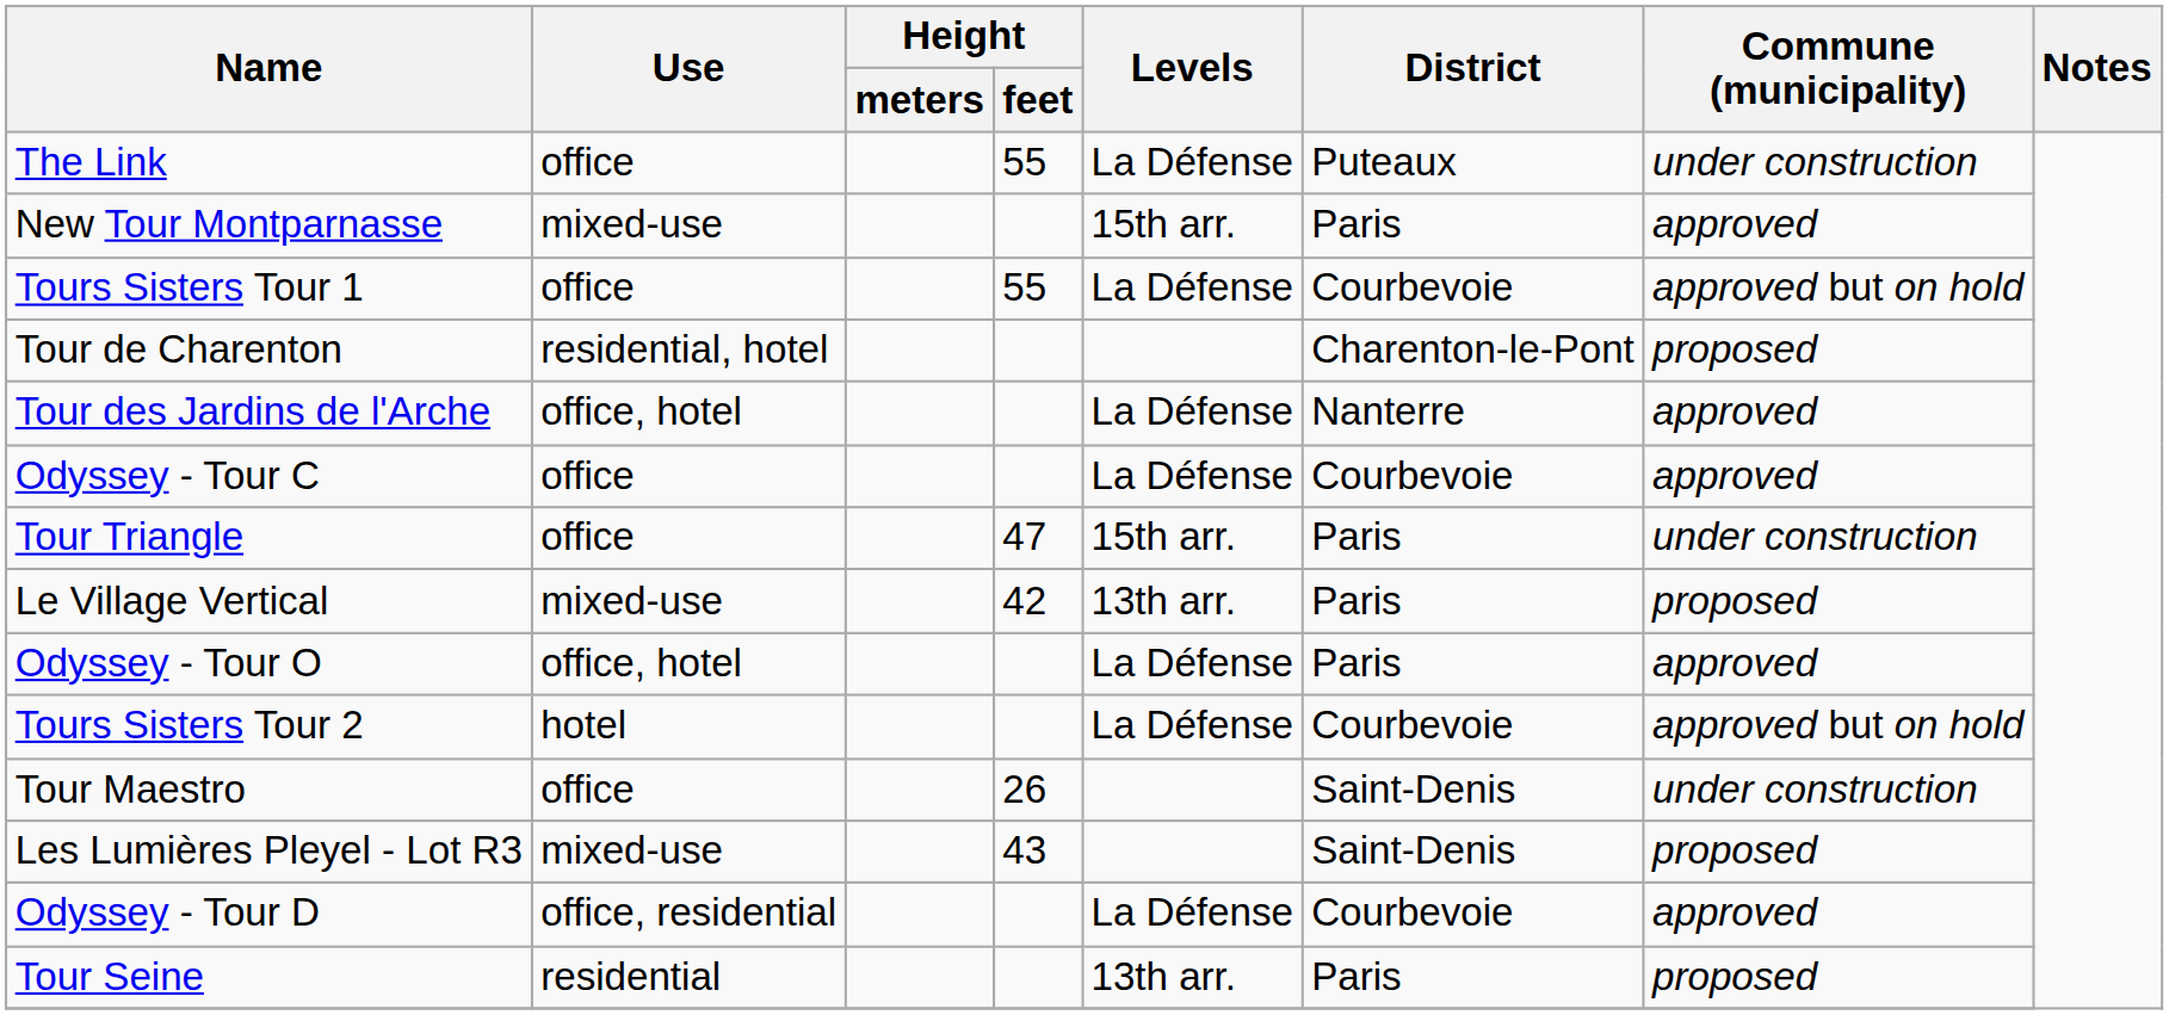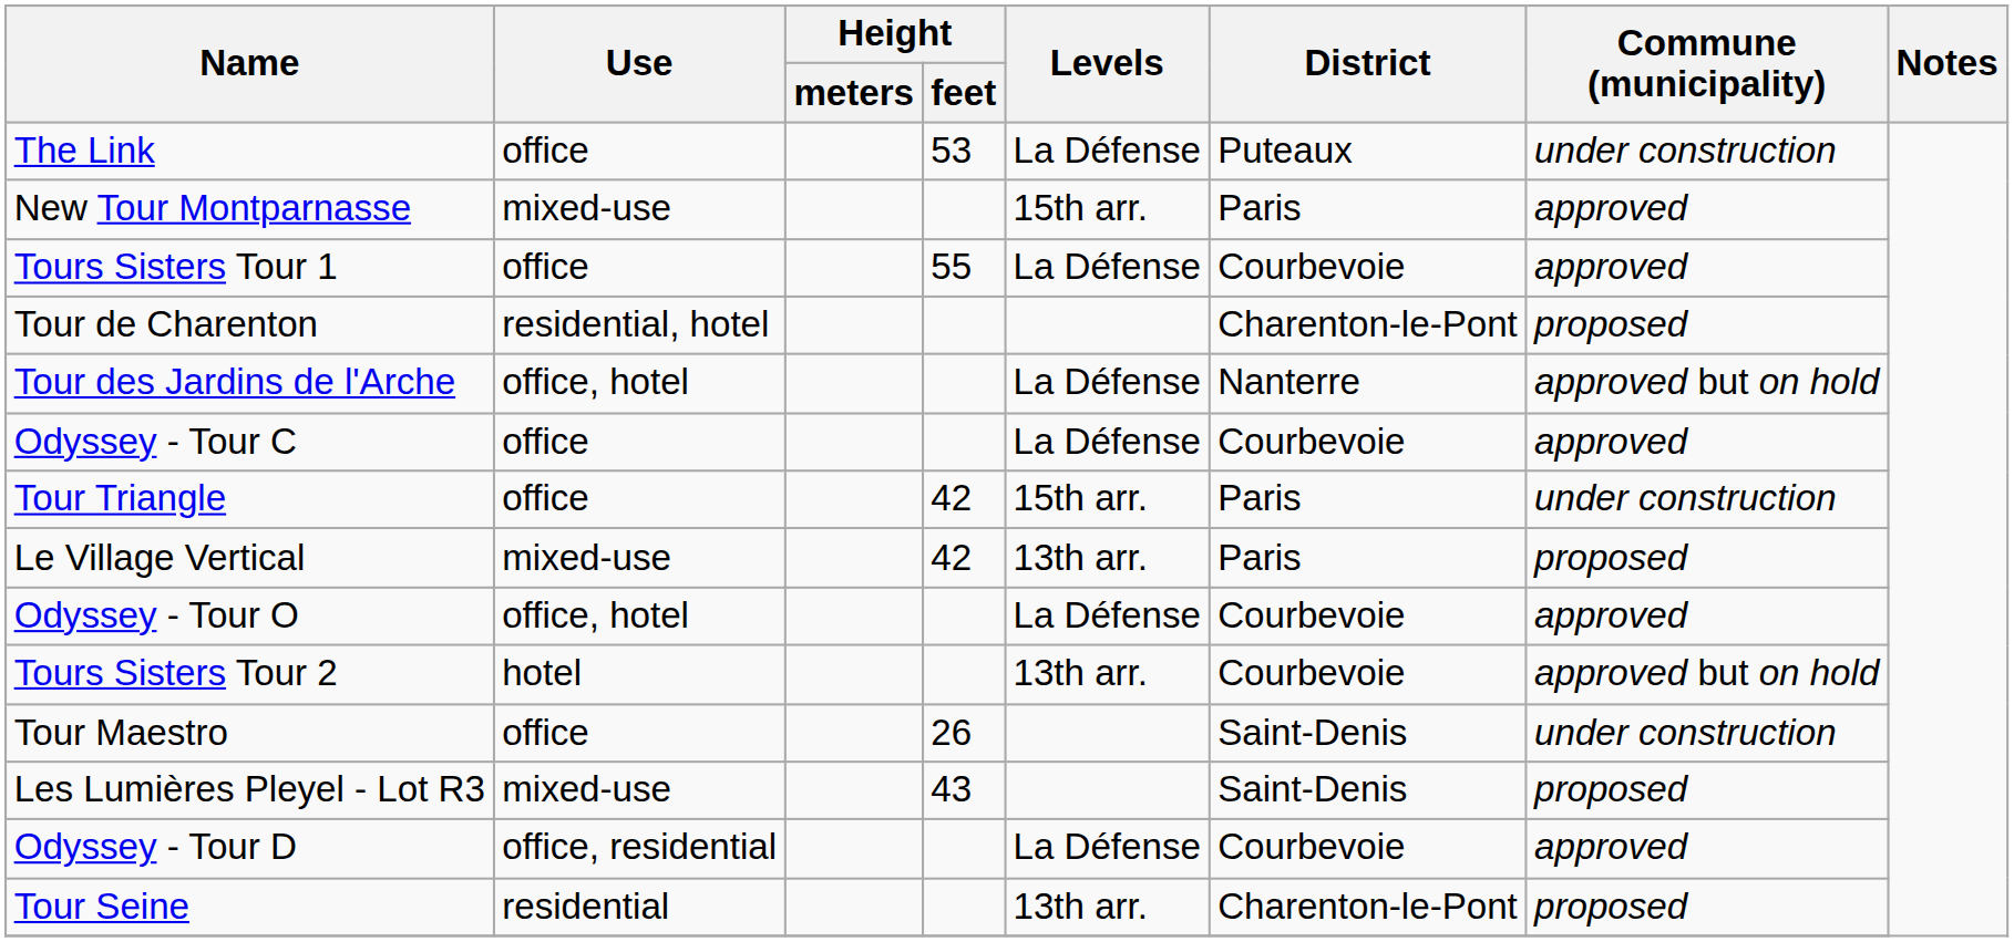 <table class="wikitable">
 <tr>
 <th rowspan="2">Name</th>
 <th rowspan="2">Use</th>
 <th colspan="2">Height</th>
 <th rowspan="2">Levels</th>
 <th rowspan="2">District</th>
 <th rowspan="2">Commune<br>(municipality)</th>
 <th rowspan="2">Notes</th>
 </tr>
 <tr>
 <th>meters</th>
 <th>feet</th>
 </tr>
 <tr>
 <td><a href='#'>The Link</a></td>
 <td>office</td>
 <td></td>
-<td>55</td>
+<td>53</td>
 <td>La Défense</td>
 <td>Puteaux</td>
 <td><em>under construction</em></td>
 </tr>
 <tr>
 <td>New <a href='#'>Tour Montparnasse</a></td>
 <td>mixed-use</td>
 <td></td>
 <td></td>
 <td>15th arr.</td>
 <td>Paris</td>
 <td><em>approved</em></td>
 </tr>
 <tr>
 <td><a href='#'>Tours Sisters</a> Tour 1</td>
 <td>office</td>
 <td></td>
 <td>55</td>
 <td>La Défense</td>
 <td>Courbevoie</td>
-<td><em>approved</em> but <em>on hold</em></td>
+<td><em>approved</em></td>
 </tr>
 <tr>
 <td>Tour de Charenton</td>
 <td>residential, hotel</td>
 <td></td>
 <td></td>
 <td></td>
 <td>Charenton-le-Pont</td>
 <td><em>proposed</em></td>
 </tr>
 <tr>
 <td><a href='#'>Tour des Jardins de l'Arche</a></td>
 <td>office, hotel</td>
 <td></td>
 <td></td>
 <td>La Défense</td>
 <td>Nanterre</td>
-<td><em>approved</em></td>
+<td><em>approved</em> but <em>on hold</em></td>
 </tr>
 <tr>
 <td><a href='#'>Odyssey</a> - Tour C</td>
 <td>office</td>
 <td></td>
 <td></td>
 <td>La Défense</td>
 <td>Courbevoie</td>
 <td><em>approved</em></td>
 </tr>
 <tr>
 <td><a href='#'>Tour Triangle</a></td>
 <td>office</td>
 <td></td>
-<td>47</td>
+<td>42</td>
 <td>15th arr.</td>
 <td>Paris</td>
 <td><em>under construction</em></td>
 </tr>
 <tr>
 <td>Le Village Vertical</td>
 <td>mixed-use</td>
 <td></td>
 <td>42</td>
 <td>13th arr.</td>
 <td>Paris</td>
 <td><em>proposed</em></td>
 </tr>
 <tr>
 <td><a href='#'>Odyssey</a> - Tour O</td>
 <td>office, hotel</td>
 <td></td>
 <td></td>
 <td>La Défense</td>
-<td>Paris</td>
+<td>Courbevoie</td>
 <td><em>approved</em></td>
 </tr>
 <tr>
 <td><a href='#'>Tours Sisters</a> Tour 2</td>
 <td>hotel</td>
 <td></td>
 <td></td>
-<td>La Défense</td>
+<td>13th arr.</td>
 <td>Courbevoie</td>
 <td><em>approved</em> but <em>on hold</em></td>
 </tr>
 <tr>
 <td>Tour Maestro</td>
 <td>office</td>
 <td></td>
 <td>26</td>
 <td></td>
 <td>Saint-Denis</td>
 <td><em>under construction</em></td>
 </tr>
 <tr>
 <td>Les Lumières Pleyel - Lot R3</td>
 <td>mixed-use</td>
 <td></td>
 <td>43</td>
 <td></td>
 <td>Saint-Denis</td>
 <td><em>proposed</em></td>
 </tr>
 <tr>
 <td><a href='#'>Odyssey</a> - Tour D</td>
 <td>office, residential</td>
 <td></td>
 <td></td>
 <td>La Défense</td>
 <td>Courbevoie</td>
 <td><em>approved</em></td>
 </tr>
 <tr>
 <td><a href='#'>Tour Seine</a></td>
 <td>residential</td>
 <td></td>
 <td></td>
 <td>13th arr.</td>
-<td>Paris</td>
+<td>Charenton-le-Pont</td>
 <td><em>proposed</em></td>
 </tr>
 <tr>
 </tr>
 </table>
